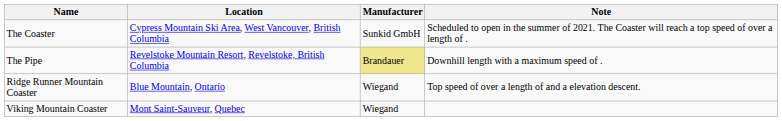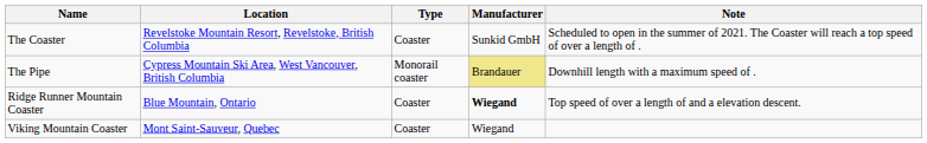 <table class="wikitable sortable">
 <tr>
 <th>Name</th>
 <th>Location</th>
+<th>Type</th>
 <th>Manufacturer</th>
 <th>Note</th>
 </tr>
 <tr>
 <td>The Coaster</td>
-<td><a href='#'>Cypress Mountain Ski Area</a>, <a href='#'>West Vancouver</a>, <a href='#'>British Columbia</a></td>
+<td><a href='#'>Revelstoke Mountain Resort</a>, <a href='#'>Revelstoke, British Columbia</a></td>
+<td>Coaster</td>
 <td>Sunkid GmbH</td>
 <td>Scheduled to open in the summer of 2021. The Coaster will reach a top speed of  over a length of .</td>
 </tr>
 <tr>
 <td>The Pipe</td>
-<td><a href='#'>Revelstoke Mountain Resort</a>, <a href='#'>Revelstoke, British Columbia</a></td>
+<td><a href='#'>Cypress Mountain Ski Area</a>, <a href='#'>West Vancouver</a>, <a href='#'>British Columbia</a></td>
+<td>Monorail coaster</td>
 <td style="background: khaki;">Brandauer</td>
 <td>Downhill length  with a maximum speed of .</td>
 </tr>
 <tr>
 <td>Ridge Runner Mountain Coaster</td>
 <td><a href='#'>Blue Mountain</a>, <a href='#'>Ontario</a></td>
-<td>Wiegand</td>
+<td>Coaster</td>
+<td><strong>Wiegand</strong></td>
 <td>Top speed of  over a length of  and a  elevation descent.</td>
 </tr>
 <tr>
 <td>Viking Mountain Coaster</td>
 <td><a href='#'>Mont Saint-Sauveur</a>, <a href='#'>Quebec</a></td>
+<td>Coaster</td>
 <td>Wiegand</td>
 <td></td>
 </tr>
 </table>
